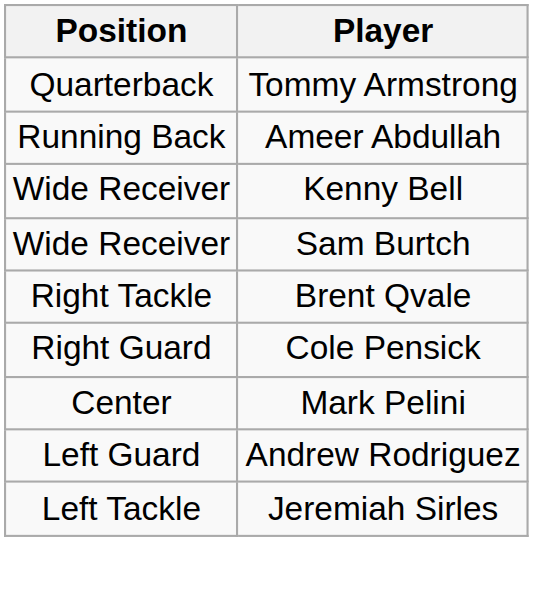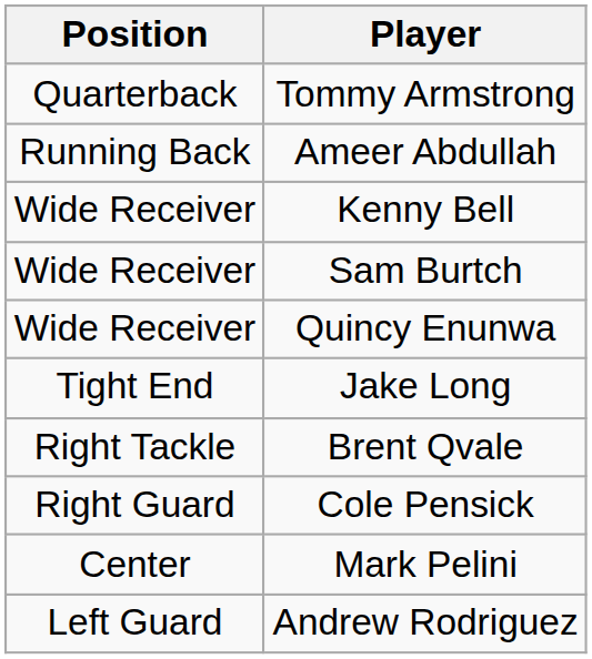 <table class="wikitable" style="text-align: center;">
 <tr>
 <th>Position</th>
 <th>Player</th>
 </tr>
 <tr>
 <td>Quarterback</td>
 <td>Tommy Armstrong</td>
 </tr>
 <tr>
 <td>Running Back</td>
 <td>Ameer Abdullah</td>
 </tr>
 <tr>
 <td>Wide Receiver</td>
 <td>Kenny Bell</td>
 </tr>
 <tr>
 <td>Wide Receiver</td>
 <td>Sam Burtch</td>
 </tr>
 <tr>
+<td>Wide Receiver</td>
+<td>Quincy Enunwa</td>
+</tr>
+<tr>
+<td>Tight End</td>
+<td>Jake Long</td>
+</tr>
+<tr>
 <td>Right Tackle</td>
 <td>Brent Qvale</td>
 </tr>
 <tr>
 <td>Right Guard</td>
 <td>Cole Pensick</td>
 </tr>
 <tr>
 <td>Center</td>
 <td>Mark Pelini</td>
 </tr>
 <tr>
 <td>Left Guard</td>
 <td>Andrew Rodriguez</td>
 </tr>
-<tr>
-<td>Left Tackle</td>
-<td>Jeremiah Sirles</td>
-</tr>
 </table>
